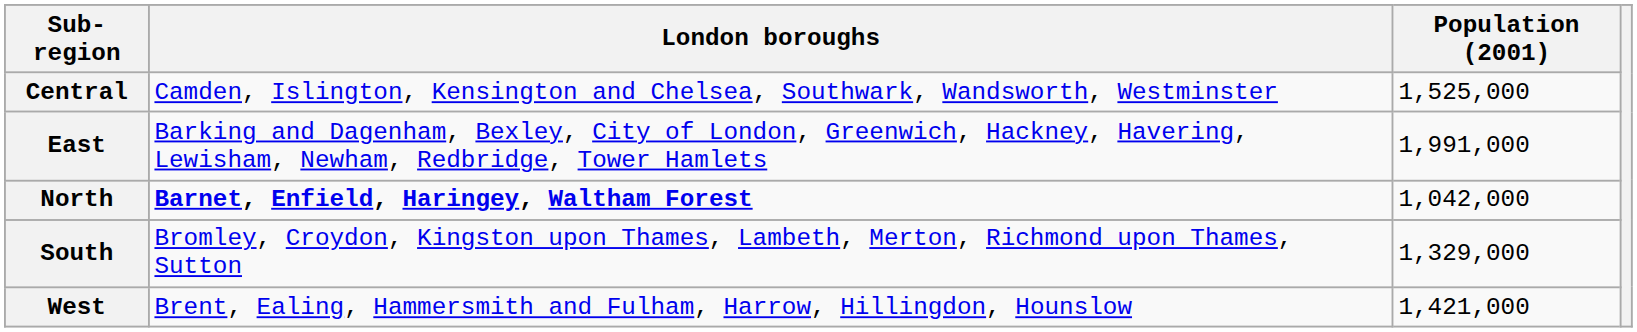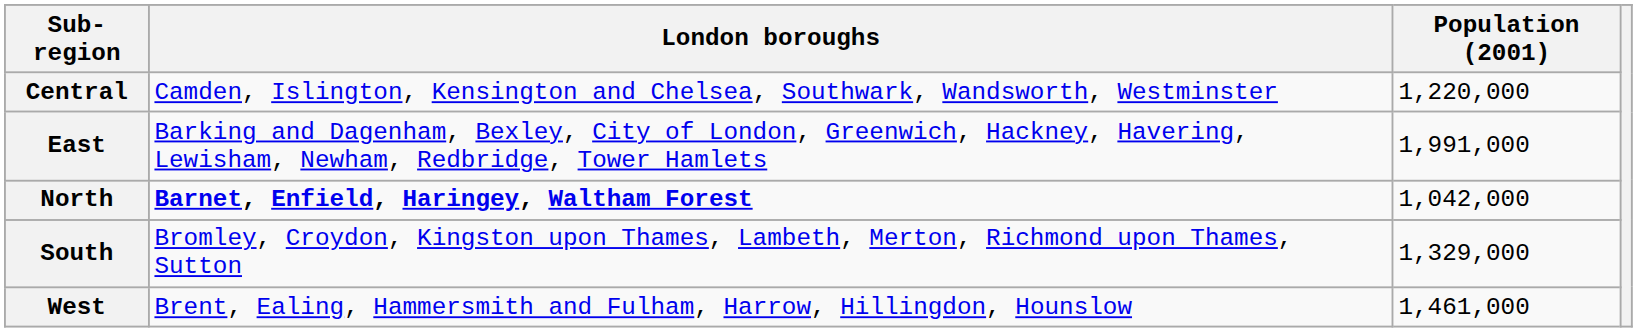 <table class="wikitable">
 <tr>
 <th>Sub-region</th>
 <th>London boroughs</th>
 <th>Population (2001)</th>
 <th rowspan="6"></th>
 </tr>
 <tr>
 <th>Central</th>
 <td><a href='#'>Camden</a>, <a href='#'>Islington</a>, <a href='#'>Kensington and Chelsea</a>, <a href='#'>Southwark</a>, <a href='#'>Wandsworth</a>, <a href='#'>Westminster</a></td>
-<td>1,525,000</td>
+<td>1,220,000</td>
 </tr>
 <tr>
 <th>East</th>
 <td><a href='#'>Barking and Dagenham</a>, <a href='#'>Bexley</a>, <a href='#'>City of London</a>, <a href='#'>Greenwich</a>, <a href='#'>Hackney</a>, <a href='#'>Havering</a>, <a href='#'>Lewisham</a>, <a href='#'>Newham</a>, <a href='#'>Redbridge</a>, <a href='#'>Tower Hamlets</a></td>
 <td>1,991,000</td>
 </tr>
 <tr>
 <th>North</th>
 <td><strong><a href='#'>Barnet</a>, <a href='#'>Enfield</a>, <a href='#'>Haringey</a>, <a href='#'>Waltham Forest</a></strong></td>
 <td>1,042,000</td>
 </tr>
 <tr>
 <th>South</th>
 <td><a href='#'>Bromley</a>, <a href='#'>Croydon</a>, <a href='#'>Kingston upon Thames</a>, <a href='#'>Lambeth</a>, <a href='#'>Merton</a>, <a href='#'>Richmond upon Thames</a>, <a href='#'>Sutton</a></td>
 <td>1,329,000</td>
 </tr>
 <tr>
 <th>West</th>
 <td><a href='#'>Brent</a>, <a href='#'>Ealing</a>, <a href='#'>Hammersmith and Fulham</a>, <a href='#'>Harrow</a>, <a href='#'>Hillingdon</a>, <a href='#'>Hounslow</a></td>
-<td>1,421,000</td>
+<td>1,461,000</td>
 </tr>
 </table>
